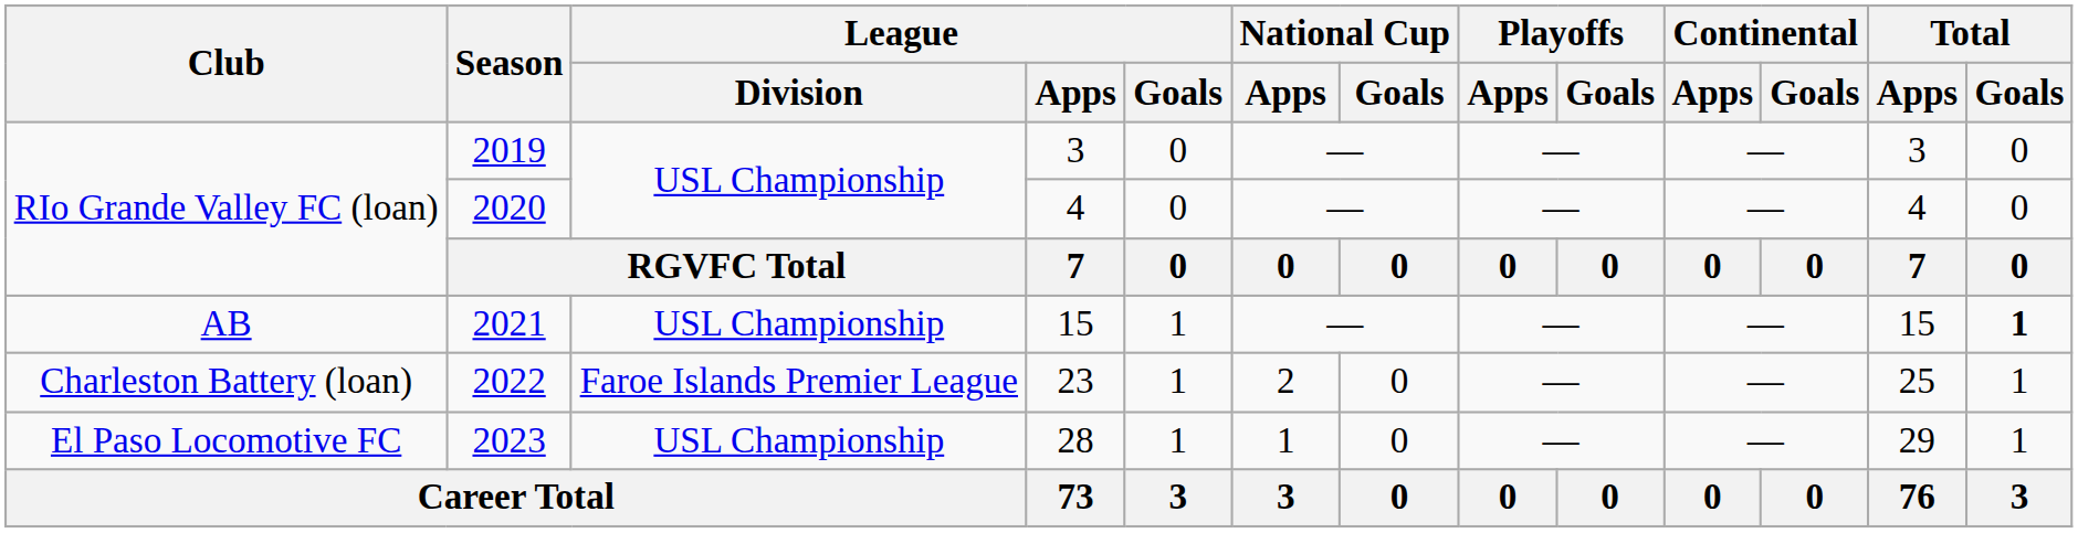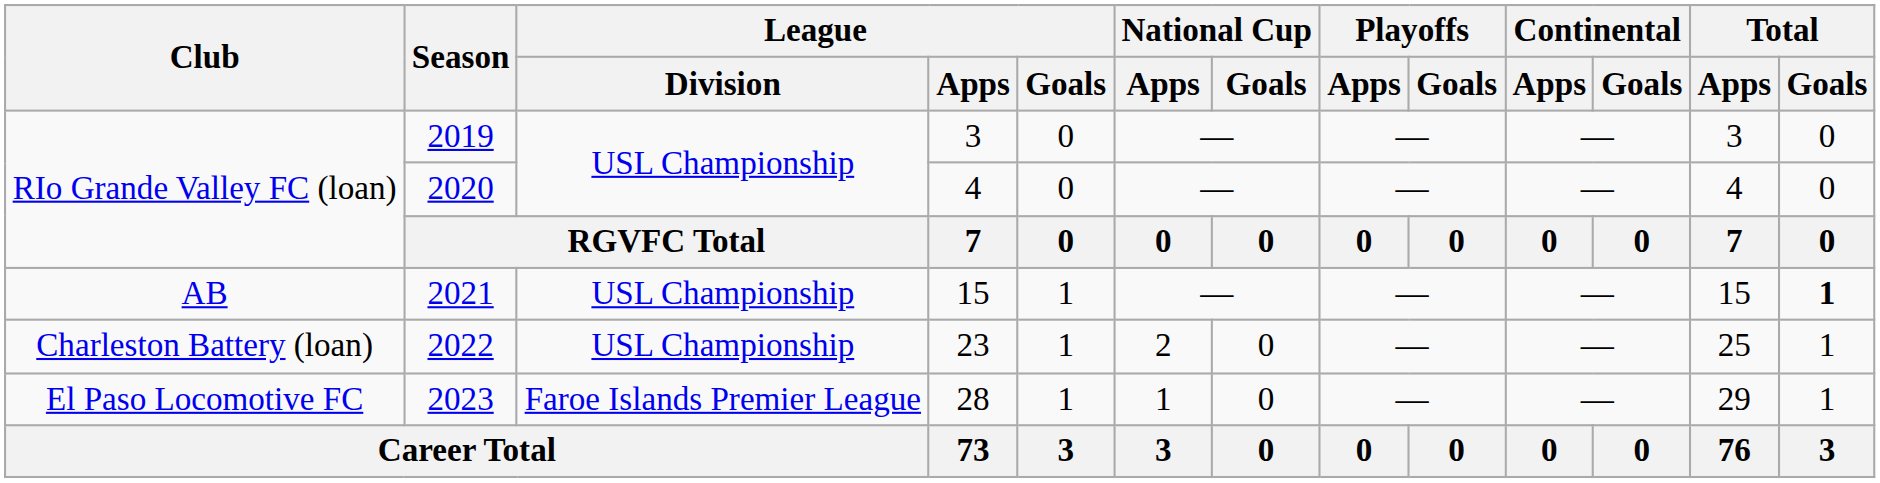 <table class="wikitable" style="text-align:center">
 <tr>
 <th rowspan="2">Club</th>
 <th rowspan="2">Season</th>
 <th colspan="3">League</th>
 <th colspan="2">National Cup </th>
 <th colspan="2">Playoffs</th>
 <th colspan="2">Continental</th>
 <th colspan="2">Total</th>
 </tr>
 <tr>
 <th>Division</th>
 <th>Apps</th>
 <th>Goals</th>
 <th>Apps</th>
 <th>Goals</th>
 <th>Apps</th>
 <th>Goals</th>
 <th>Apps</th>
 <th>Goals</th>
 <th>Apps</th>
 <th>Goals</th>
 </tr>
 <tr>
 <td rowspan="3"><a href='#'>RIo Grande Valley FC</a> (loan)</td>
 <td><a href='#'>2019</a></td>
 <td rowspan="2"><a href='#'>USL Championship</a></td>
 <td>3</td>
 <td>0</td>
 <td colspan="2">—</td>
 <td colspan="2">—</td>
 <td colspan="2">—</td>
 <td>3</td>
 <td>0</td>
 </tr>
 <tr>
 <td><a href='#'>2020</a></td>
 <td>4</td>
 <td>0</td>
 <td colspan="2">—</td>
 <td colspan="2">—</td>
 <td colspan="2">—</td>
 <td>4</td>
 <td>0</td>
 </tr>
 <tr>
 <th colspan="2">RGVFC Total</th>
 <th>7</th>
 <th>0</th>
 <th>0</th>
 <th>0</th>
 <th>0</th>
 <th>0</th>
 <th>0</th>
 <th>0</th>
 <th>7</th>
 <th>0</th>
 </tr>
 <tr>
 <td><a href='#'>AB</a></td>
 <td><a href='#'>2021</a></td>
 <td><a href='#'>USL Championship</a></td>
 <td>15</td>
 <td>1</td>
 <td colspan="2">—</td>
 <td colspan="2">—</td>
 <td colspan="2">—</td>
 <td>15</td>
 <td><strong>1</strong></td>
 </tr>
 <tr>
 <td><a href='#'>Charleston Battery</a> (loan)</td>
 <td><a href='#'>2022</a></td>
-<td><a href='#'>Faroe Islands Premier League</a></td>
+<td><a href='#'>USL Championship</a></td>
 <td>23</td>
 <td>1</td>
 <td>2</td>
 <td>0</td>
 <td colspan="2">—</td>
 <td colspan="2">—</td>
 <td>25</td>
 <td>1</td>
 </tr>
 <tr>
 <td><a href='#'>El Paso Locomotive FC</a></td>
 <td><a href='#'>2023</a></td>
-<td><a href='#'>USL Championship</a></td>
+<td><a href='#'>Faroe Islands Premier League</a></td>
 <td>28</td>
 <td>1</td>
 <td>1</td>
 <td>0</td>
 <td colspan="2">—</td>
 <td colspan="2">—</td>
 <td>29</td>
 <td>1</td>
 </tr>
 <tr>
 <th colspan="3">Career Total</th>
 <th>73</th>
 <th>3</th>
 <th>3</th>
 <th>0</th>
 <th>0</th>
 <th>0</th>
 <th>0</th>
 <th>0</th>
 <th>76</th>
 <th>3</th>
 </tr>
 </table>
